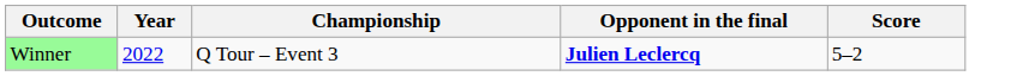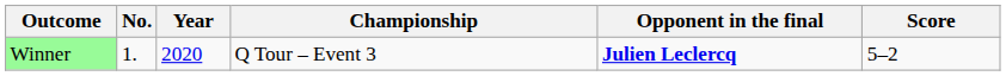 <table class="sortable wikitable">
 <tr>
 <th width="80">Outcome</th>
+<th width="20">No.</th>
 <th width="50">Year</th>
 <th width="280">Championship</th>
 <th width="200">Opponent in the final</th>
 <th width="100">Score</th>
 </tr>
 <tr>
 <td style="background:#98fb98">Winner</td>
-<td><a href='#'>2022</a></td>
+<td>1.</td>
+<td><a href='#'>2020</a></td>
 <td>Q Tour – Event 3</td>
 <td><strong> <a href='#'>Julien Leclercq</a></strong></td>
 <td>5–2</td>
 </tr>
 </table>
